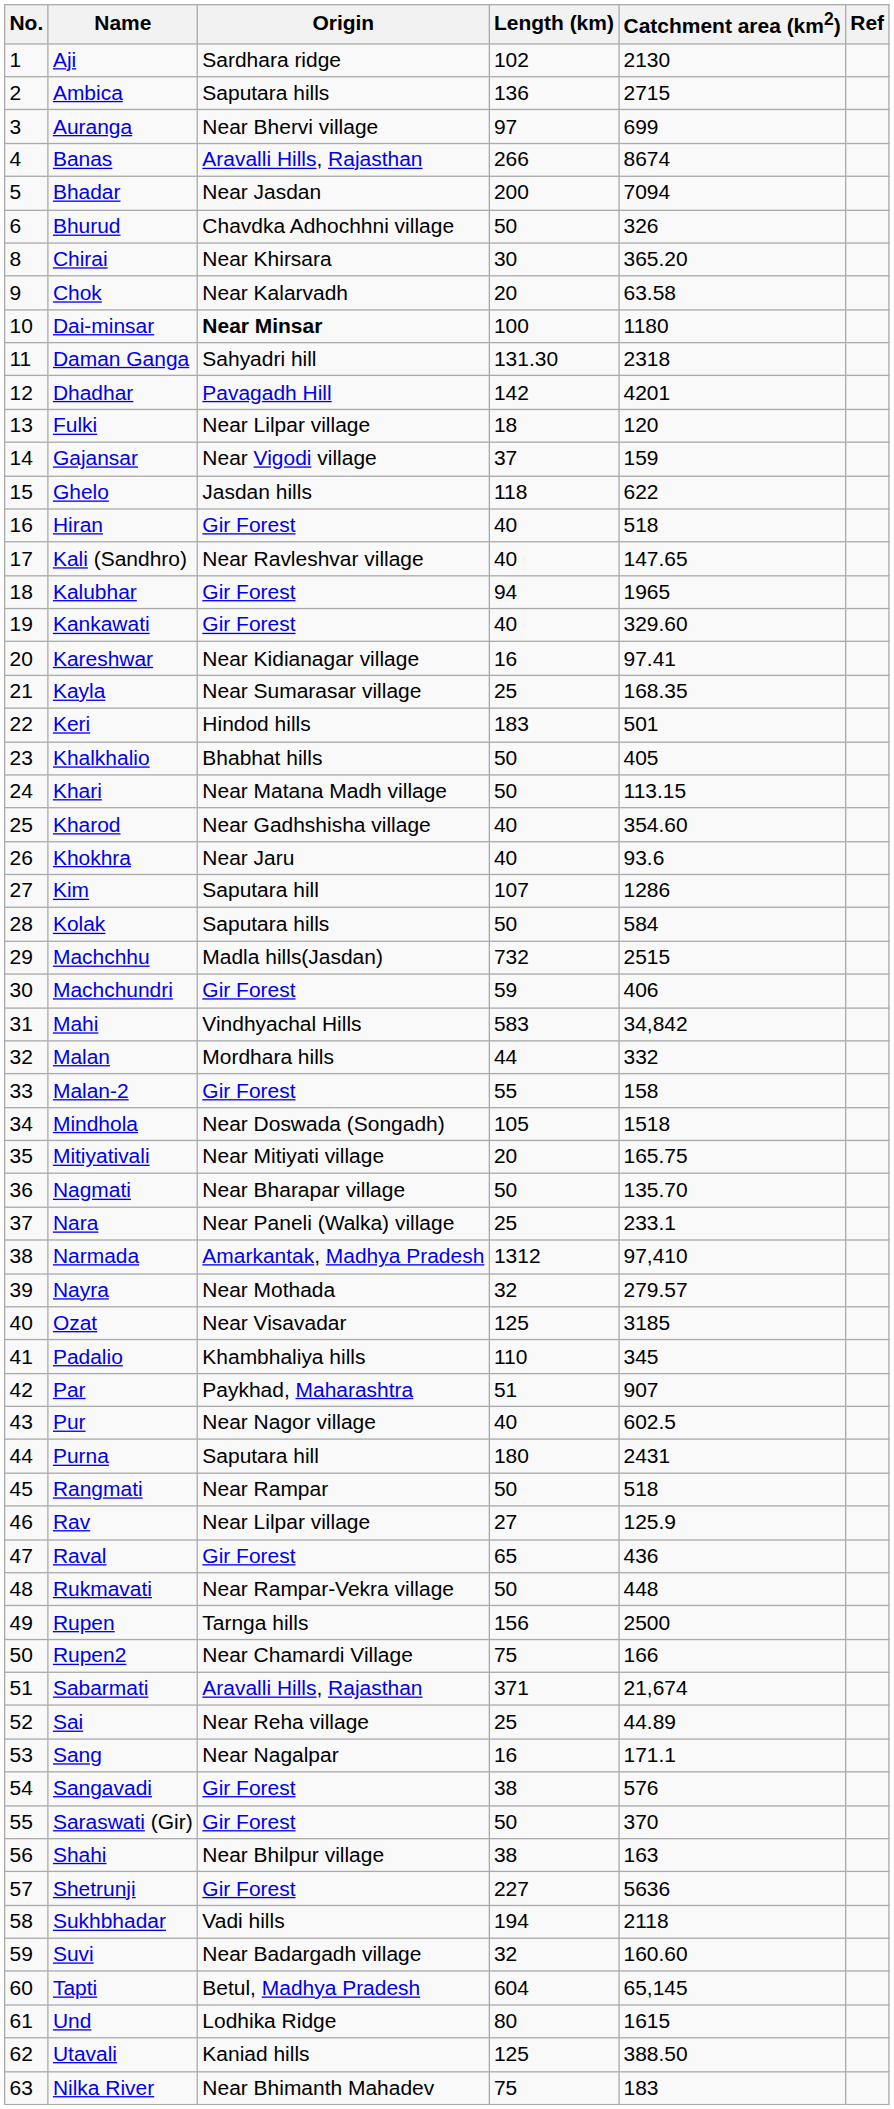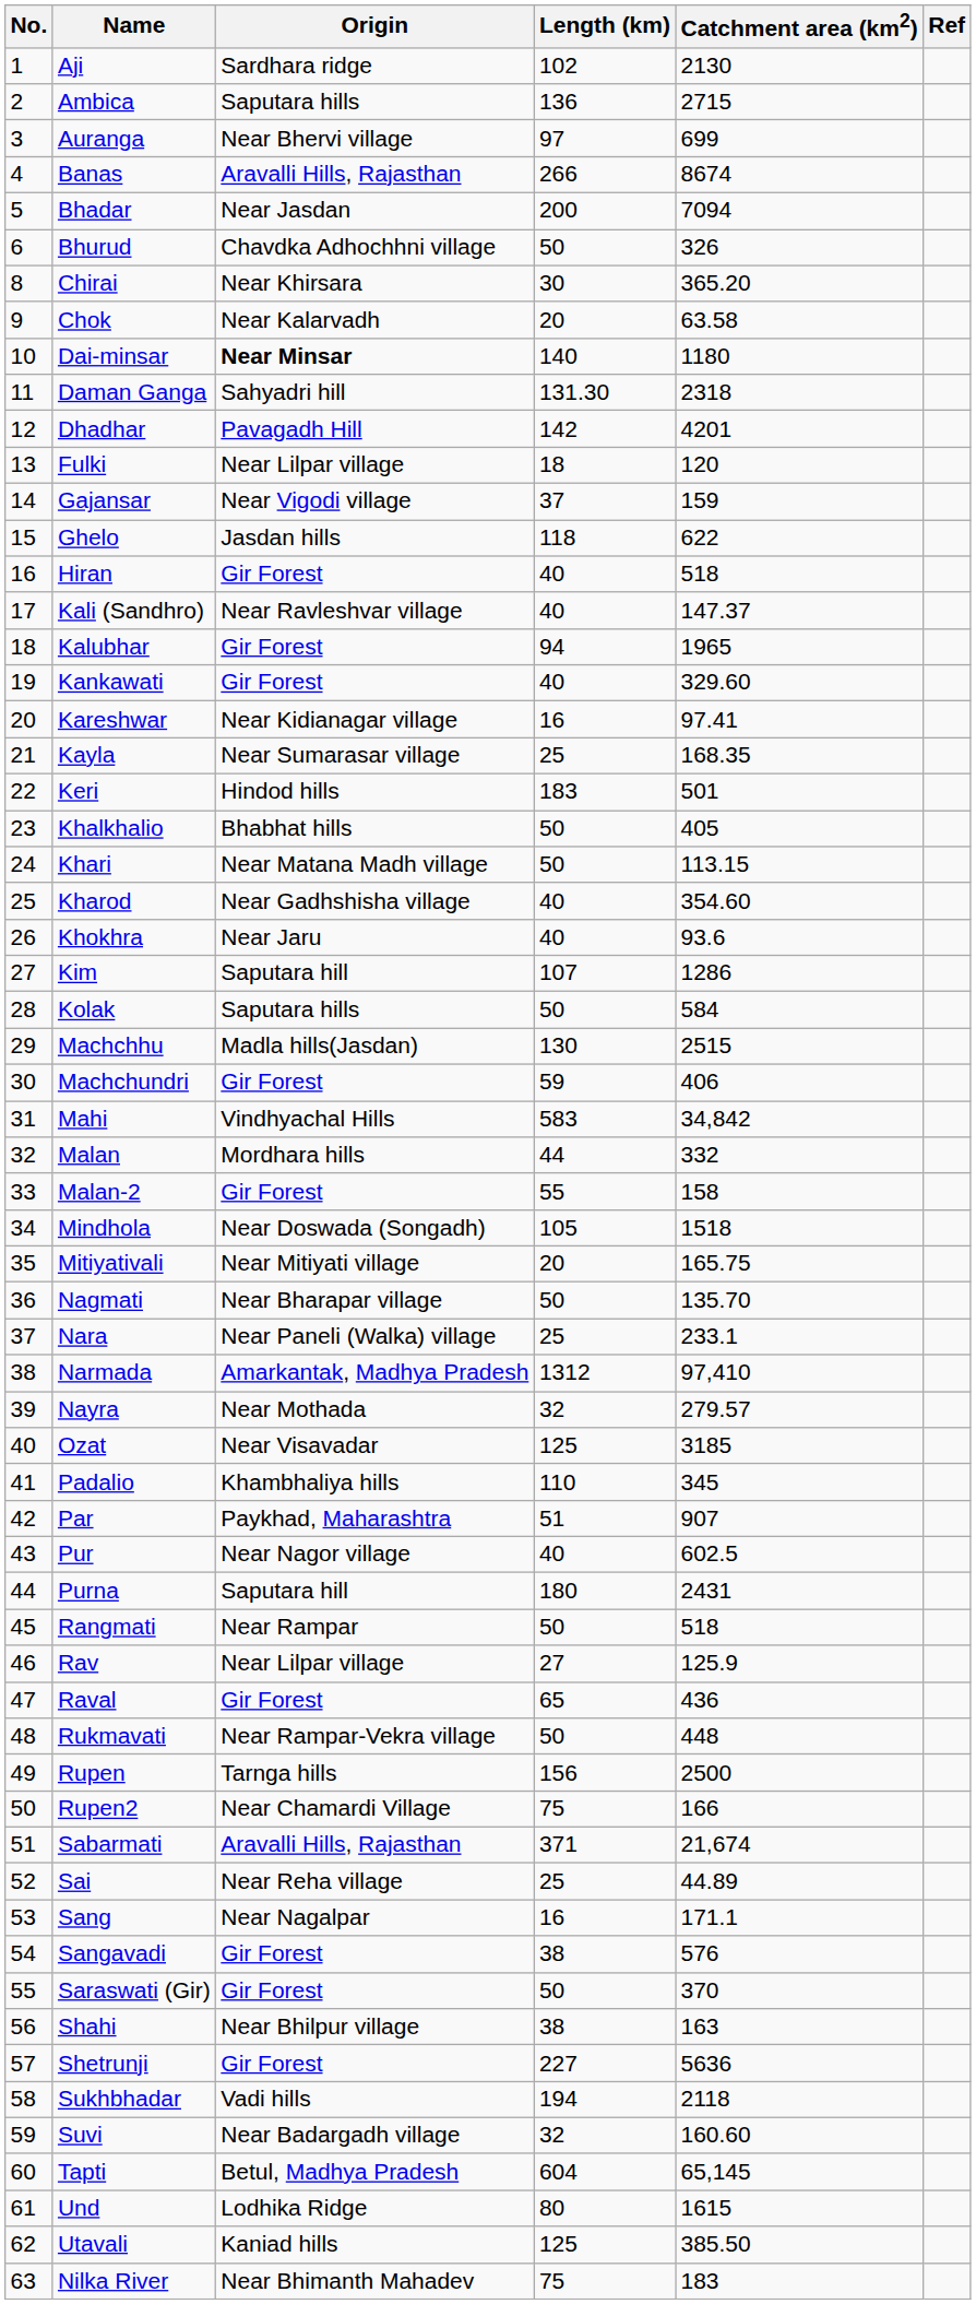 <table class="wikitable sortable">
 <tr>
 <th>No.</th>
 <th>Name</th>
 <th>Origin</th>
 <th>Length (km)</th>
 <th>Catchment area (km<sup>2</sup>)</th>
 <th>Ref</th>
 </tr>
 <tr>
 <td>1</td>
 <td><a href='#'>Aji</a></td>
 <td>Sardhara ridge</td>
 <td>102</td>
 <td>2130</td>
 <td></td>
 </tr>
 <tr>
 <td>2</td>
 <td><a href='#'>Ambica</a></td>
 <td>Saputara hills</td>
 <td>136</td>
 <td>2715</td>
 <td></td>
 </tr>
 <tr>
 <td>3</td>
 <td><a href='#'>Auranga</a></td>
 <td>Near Bhervi village</td>
 <td>97</td>
 <td>699</td>
 <td></td>
 </tr>
 <tr>
 <td>4</td>
 <td><a href='#'>Banas</a></td>
 <td><a href='#'>Aravalli Hills</a>, <a href='#'>Rajasthan</a></td>
 <td>266</td>
 <td>8674</td>
 <td></td>
 </tr>
 <tr>
 <td>5</td>
 <td><a href='#'>Bhadar</a></td>
 <td>Near Jasdan</td>
 <td>200</td>
 <td>7094</td>
 <td></td>
 </tr>
 <tr>
 <td>6</td>
 <td><a href='#'>Bhurud</a></td>
 <td>Chavdka Adhochhni village</td>
 <td>50</td>
 <td>326</td>
 <td></td>
 </tr>
 <tr>
 <td>8</td>
 <td><a href='#'>Chirai</a></td>
 <td>Near Khirsara</td>
 <td>30</td>
 <td>365.20</td>
 <td></td>
 </tr>
 <tr>
 <td>9</td>
 <td><a href='#'>Chok</a></td>
 <td>Near Kalarvadh</td>
 <td>20</td>
 <td>63.58</td>
 <td></td>
 </tr>
 <tr>
 <td>10</td>
 <td><a href='#'>Dai-minsar</a></td>
 <td><strong>Near Minsar</strong></td>
-<td>100</td>
+<td>140</td>
 <td>1180</td>
 <td></td>
 </tr>
 <tr>
 <td>11</td>
 <td><a href='#'>Daman Ganga</a></td>
 <td>Sahyadri hill</td>
 <td>131.30</td>
 <td>2318</td>
 <td></td>
 </tr>
 <tr>
 <td>12</td>
 <td><a href='#'>Dhadhar</a></td>
 <td><a href='#'>Pavagadh Hill</a></td>
 <td>142</td>
 <td>4201</td>
 <td></td>
 </tr>
 <tr>
 <td>13</td>
 <td><a href='#'>Fulki</a></td>
 <td>Near Lilpar village</td>
 <td>18</td>
 <td>120</td>
 <td></td>
 </tr>
 <tr>
 <td>14</td>
 <td><a href='#'>Gajansar</a></td>
 <td>Near <a href='#'>Vigodi</a> village</td>
 <td>37</td>
 <td>159</td>
 <td></td>
 </tr>
 <tr>
 <td>15</td>
 <td><a href='#'>Ghelo</a></td>
 <td>Jasdan hills</td>
 <td>118</td>
 <td>622</td>
 <td></td>
 </tr>
 <tr>
 <td>16</td>
 <td><a href='#'>Hiran</a></td>
 <td><a href='#'>Gir Forest</a></td>
 <td>40</td>
 <td>518</td>
 <td></td>
 </tr>
 <tr>
 <td>17</td>
 <td><a href='#'>Kali</a> (Sandhro)</td>
 <td>Near Ravleshvar village</td>
 <td>40</td>
-<td>147.65</td>
+<td>147.37</td>
 <td></td>
 </tr>
 <tr>
 <td>18</td>
 <td><a href='#'>Kalubhar</a></td>
 <td><a href='#'>Gir Forest</a></td>
 <td>94</td>
 <td>1965</td>
 <td></td>
 </tr>
 <tr>
 <td>19</td>
 <td><a href='#'>Kankawati</a></td>
 <td><a href='#'>Gir Forest</a></td>
 <td>40</td>
 <td>329.60</td>
 <td></td>
 </tr>
 <tr>
 <td>20</td>
 <td><a href='#'>Kareshwar</a></td>
 <td>Near Kidianagar village</td>
 <td>16</td>
 <td>97.41</td>
 <td></td>
 </tr>
 <tr>
 <td>21</td>
 <td><a href='#'>Kayla</a></td>
 <td>Near Sumarasar village</td>
 <td>25</td>
 <td>168.35</td>
 <td></td>
 </tr>
 <tr>
 <td>22</td>
 <td><a href='#'>Keri</a></td>
 <td>Hindod hills</td>
 <td>183</td>
 <td>501</td>
 <td></td>
 </tr>
 <tr>
 <td>23</td>
 <td><a href='#'>Khalkhalio</a></td>
 <td>Bhabhat hills</td>
 <td>50</td>
 <td>405</td>
 <td></td>
 </tr>
 <tr>
 <td>24</td>
 <td><a href='#'>Khari</a></td>
 <td>Near Matana Madh village</td>
 <td>50</td>
 <td>113.15</td>
 <td></td>
 </tr>
 <tr>
 <td>25</td>
 <td><a href='#'>Kharod</a></td>
 <td>Near Gadhshisha village</td>
 <td>40</td>
 <td>354.60</td>
 <td></td>
 </tr>
 <tr>
 <td>26</td>
 <td><a href='#'>Khokhra</a></td>
 <td>Near Jaru</td>
 <td>40</td>
 <td>93.6</td>
 <td></td>
 </tr>
 <tr>
 <td>27</td>
 <td><a href='#'>Kim</a></td>
 <td>Saputara hill</td>
 <td>107</td>
 <td>1286</td>
 <td></td>
 </tr>
 <tr>
 <td>28</td>
 <td><a href='#'>Kolak</a></td>
 <td>Saputara hills</td>
 <td>50</td>
 <td>584</td>
 <td></td>
 </tr>
 <tr>
 <td>29</td>
 <td><a href='#'>Machchhu</a></td>
 <td>Madla hills(Jasdan)</td>
-<td>732</td>
+<td>130</td>
 <td>2515</td>
 <td></td>
 </tr>
 <tr>
 <td>30</td>
 <td><a href='#'>Machchundri</a></td>
 <td><a href='#'>Gir Forest</a></td>
 <td>59</td>
 <td>406</td>
 <td></td>
 </tr>
 <tr>
 <td>31</td>
 <td><a href='#'>Mahi</a></td>
 <td>Vindhyachal Hills</td>
 <td>583</td>
 <td>34,842</td>
 <td></td>
 </tr>
 <tr>
 <td>32</td>
 <td><a href='#'>Malan</a></td>
 <td>Mordhara hills</td>
 <td>44</td>
 <td>332</td>
 <td></td>
 </tr>
 <tr>
 <td>33</td>
 <td><a href='#'>Malan-2</a></td>
 <td><a href='#'>Gir Forest</a></td>
 <td>55</td>
 <td>158</td>
 <td></td>
 </tr>
 <tr>
 <td>34</td>
 <td><a href='#'>Mindhola</a></td>
 <td>Near Doswada (Songadh)</td>
 <td>105</td>
 <td>1518</td>
 <td></td>
 </tr>
 <tr>
 <td>35</td>
 <td><a href='#'>Mitiyativali</a></td>
 <td>Near Mitiyati village</td>
 <td>20</td>
 <td>165.75</td>
 <td></td>
 </tr>
 <tr>
 <td>36</td>
 <td><a href='#'>Nagmati</a></td>
 <td>Near Bharapar village</td>
 <td>50</td>
 <td>135.70</td>
 <td></td>
 </tr>
 <tr>
 <td>37</td>
 <td><a href='#'>Nara</a></td>
 <td>Near Paneli (Walka) village</td>
 <td>25</td>
 <td>233.1</td>
 <td></td>
 </tr>
 <tr>
 <td>38</td>
 <td><a href='#'>Narmada</a></td>
 <td><a href='#'>Amarkantak</a>, <a href='#'>Madhya Pradesh</a></td>
 <td>1312</td>
 <td>97,410</td>
 <td></td>
 </tr>
 <tr>
 <td>39</td>
 <td><a href='#'>Nayra</a></td>
 <td>Near Mothada</td>
 <td>32</td>
 <td>279.57</td>
 <td></td>
 </tr>
 <tr>
 <td>40</td>
 <td><a href='#'>Ozat</a></td>
 <td>Near Visavadar</td>
 <td>125</td>
 <td>3185</td>
 <td></td>
 </tr>
 <tr>
 <td>41</td>
 <td><a href='#'>Padalio</a></td>
 <td>Khambhaliya hills</td>
 <td>110</td>
 <td>345</td>
 <td></td>
 </tr>
 <tr>
 <td>42</td>
 <td><a href='#'>Par</a></td>
 <td>Paykhad, <a href='#'>Maharashtra</a></td>
 <td>51</td>
 <td>907</td>
 <td></td>
 </tr>
 <tr>
 <td>43</td>
 <td><a href='#'>Pur</a></td>
 <td>Near Nagor village</td>
 <td>40</td>
 <td>602.5</td>
 <td></td>
 </tr>
 <tr>
 <td>44</td>
 <td><a href='#'>Purna</a></td>
 <td>Saputara hill</td>
 <td>180</td>
 <td>2431</td>
 <td></td>
 </tr>
 <tr>
 <td>45</td>
 <td><a href='#'>Rangmati</a></td>
 <td>Near Rampar</td>
 <td>50</td>
 <td>518</td>
 <td></td>
 </tr>
 <tr>
 <td>46</td>
 <td><a href='#'>Rav</a></td>
 <td>Near Lilpar village</td>
 <td>27</td>
 <td>125.9</td>
 <td></td>
 </tr>
 <tr>
 <td>47</td>
 <td><a href='#'>Raval</a></td>
 <td><a href='#'>Gir Forest</a></td>
 <td>65</td>
 <td>436</td>
 <td></td>
 </tr>
 <tr>
 <td>48</td>
 <td><a href='#'>Rukmavati</a></td>
 <td>Near Rampar-Vekra village</td>
 <td>50</td>
 <td>448</td>
 <td></td>
 </tr>
 <tr>
 <td>49</td>
 <td><a href='#'>Rupen</a></td>
 <td>Tarnga hills</td>
 <td>156</td>
 <td>2500</td>
 <td></td>
 </tr>
 <tr>
 <td>50</td>
 <td><a href='#'>Rupen2</a></td>
 <td>Near Chamardi Village</td>
 <td>75</td>
 <td>166</td>
 <td></td>
 </tr>
 <tr>
 <td>51</td>
 <td><a href='#'>Sabarmati</a></td>
 <td><a href='#'>Aravalli Hills</a>, <a href='#'>Rajasthan</a></td>
 <td>371</td>
 <td>21,674</td>
 <td></td>
 </tr>
 <tr>
 <td>52</td>
 <td><a href='#'>Sai</a></td>
 <td>Near Reha village</td>
 <td>25</td>
 <td>44.89</td>
 <td></td>
 </tr>
 <tr>
 <td>53</td>
 <td><a href='#'>Sang</a></td>
 <td>Near Nagalpar</td>
 <td>16</td>
 <td>171.1</td>
 <td></td>
 </tr>
 <tr>
 <td>54</td>
 <td><a href='#'>Sangavadi</a></td>
 <td><a href='#'>Gir Forest</a></td>
 <td>38</td>
 <td>576</td>
 <td></td>
 </tr>
 <tr>
 <td>55</td>
 <td><a href='#'>Saraswati</a> (Gir)</td>
 <td><a href='#'>Gir Forest</a></td>
 <td>50</td>
 <td>370</td>
 <td></td>
 </tr>
 <tr>
 <td>56</td>
 <td><a href='#'>Shahi</a></td>
 <td>Near Bhilpur village</td>
 <td>38</td>
 <td>163</td>
 <td></td>
 </tr>
 <tr>
 <td>57</td>
 <td><a href='#'>Shetrunji</a></td>
 <td><a href='#'>Gir Forest</a></td>
 <td>227</td>
 <td>5636</td>
 <td></td>
 </tr>
 <tr>
 <td>58</td>
 <td><a href='#'>Sukhbhadar</a></td>
 <td>Vadi hills</td>
 <td>194</td>
 <td>2118</td>
 <td></td>
 </tr>
 <tr>
 <td>59</td>
 <td><a href='#'>Suvi</a></td>
 <td>Near Badargadh village</td>
 <td>32</td>
 <td>160.60</td>
 <td></td>
 </tr>
 <tr>
 <td>60</td>
 <td><a href='#'>Tapti</a></td>
 <td>Betul, <a href='#'>Madhya Pradesh</a></td>
 <td>604</td>
 <td>65,145</td>
 <td></td>
 </tr>
 <tr>
 <td>61</td>
 <td><a href='#'>Und</a></td>
 <td>Lodhika Ridge</td>
 <td>80</td>
 <td>1615</td>
 <td></td>
 </tr>
 <tr>
 <td>62</td>
 <td><a href='#'>Utavali</a></td>
 <td>Kaniad hills</td>
 <td>125</td>
-<td>388.50</td>
+<td>385.50</td>
 <td></td>
 </tr>
 <tr>
 <td>63</td>
 <td><a href='#'>Nilka River</a></td>
 <td>Near Bhimanth Mahadev</td>
 <td>75</td>
 <td>183</td>
 <td></td>
 </tr>
 </table>
